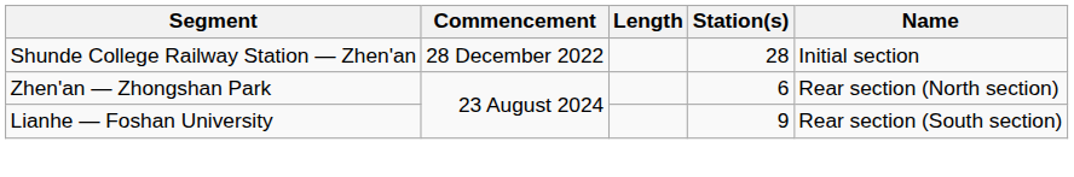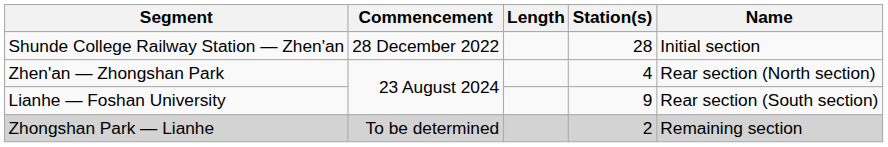 <table class="wikitable" style="border-collapse: collapse; text-align: right;">
 <tr>
 <th>Segment</th>
 <th>Commencement</th>
 <th>Length</th>
 <th>Station(s)</th>
 <th>Name</th>
 </tr>
 <tr>
 <td style="text-align: left;">Shunde College Railway Station — Zhen'an</td>
 <td>28 December 2022</td>
 <td></td>
 <td>28</td>
 <td style="text-align: left;">Initial section</td>
 </tr>
 <tr>
 <td style="text-align: left;">Zhen'an — Zhongshan Park</td>
 <td rowspan=2>23 August 2024</td>
 <td></td>
-<td>6</td>
+<td>4</td>
 <td style="text-align: left;">Rear section (North section)</td>
 </tr>
 <tr>
 <td style="text-align: left;">Lianhe — Foshan University</td>
 <td></td>
 <td>9</td>
 <td style="text-align: left;">Rear section (South section)</td>
 </tr>
+<tr bgcolor="lightgrey">
+<td style="text-align: left;">Zhongshan Park — Lianhe</td>
+<td>To be determined</td>
+<td></td>
+<td>2</td>
+<td style="text-align: left;">Remaining section</td>
+</tr>
 </table>
